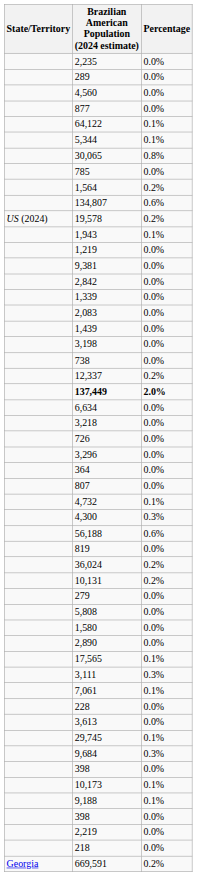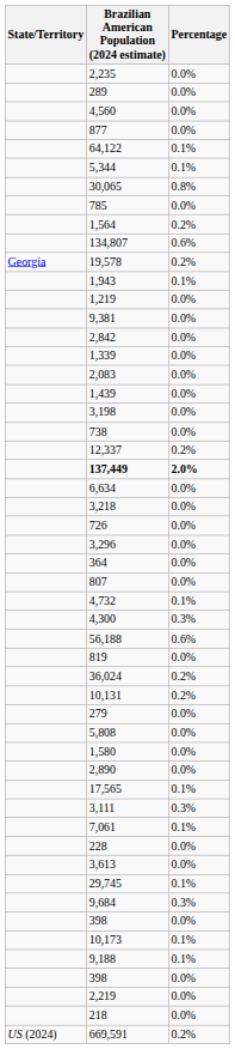 <table class="wikitable sortable">
 <tr>
 <th>State/Territory</th>
 <th>Brazilian<br>American<br>Population<br>(2024 estimate)</th>
 <th>Percentage</th>
 </tr>
 <tr>
 <td></td>
 <td>2,235</td>
 <td>0.0%</td>
 </tr>
 <tr>
 <td></td>
 <td>289</td>
 <td>0.0%</td>
 </tr>
 <tr>
 <td></td>
 <td>4,560</td>
 <td>0.0%</td>
 </tr>
 <tr>
 <td></td>
 <td>877</td>
 <td>0.0%</td>
 </tr>
 <tr>
 <td></td>
 <td>64,122</td>
 <td>0.1%</td>
 </tr>
 <tr>
 <td></td>
 <td>5,344</td>
 <td>0.1%</td>
 </tr>
 <tr>
 <td></td>
 <td>30,065</td>
 <td>0.8%</td>
 </tr>
 <tr>
 <td></td>
 <td>785</td>
 <td>0.0%</td>
 </tr>
 <tr>
 <td></td>
 <td>1,564</td>
 <td>0.2%</td>
 </tr>
 <tr>
 <td></td>
 <td>134,807</td>
 <td>0.6%</td>
 </tr>
 <tr>
-<td><em>US</em> (2024)</td>
+<td> <a href='#'>Georgia</a></td>
 <td>19,578</td>
 <td>0.2%</td>
 </tr>
 <tr>
 <td></td>
 <td>1,943</td>
 <td>0.1%</td>
 </tr>
 <tr>
 <td></td>
 <td>1,219</td>
 <td>0.0%</td>
 </tr>
 <tr>
 <td></td>
 <td>9,381</td>
 <td>0.0%</td>
 </tr>
 <tr>
 <td></td>
 <td>2,842</td>
 <td>0.0%</td>
 </tr>
 <tr>
 <td></td>
 <td>1,339</td>
 <td>0.0%</td>
 </tr>
 <tr>
 <td></td>
 <td>2,083</td>
 <td>0.0%</td>
 </tr>
 <tr>
 <td></td>
 <td>1,439</td>
 <td>0.0%</td>
 </tr>
 <tr>
 <td></td>
 <td>3,198</td>
 <td>0.0%</td>
 </tr>
 <tr>
 <td></td>
 <td>738</td>
 <td>0.0%</td>
 </tr>
 <tr>
 <td></td>
 <td>12,337</td>
 <td>0.2%</td>
 </tr>
 <tr>
 <td></td>
 <td><strong>137,449</strong></td>
 <td><strong>2.0%</strong></td>
 </tr>
 <tr>
 <td></td>
 <td>6,634</td>
 <td>0.0%</td>
 </tr>
 <tr>
 <td></td>
 <td>3,218</td>
 <td>0.0%</td>
 </tr>
 <tr>
 <td></td>
 <td>726</td>
 <td>0.0%</td>
 </tr>
 <tr>
 <td></td>
 <td>3,296</td>
 <td>0.0%</td>
 </tr>
 <tr>
 <td></td>
 <td>364</td>
 <td>0.0%</td>
 </tr>
 <tr>
 <td></td>
 <td>807</td>
 <td>0.0%</td>
 </tr>
 <tr>
 <td></td>
 <td>4,732</td>
 <td>0.1%</td>
 </tr>
 <tr>
 <td></td>
 <td>4,300</td>
 <td>0.3%</td>
 </tr>
 <tr>
 <td></td>
 <td>56,188</td>
 <td>0.6%</td>
 </tr>
 <tr>
 <td></td>
 <td>819</td>
 <td>0.0%</td>
 </tr>
 <tr>
 <td></td>
 <td>36,024</td>
 <td>0.2%</td>
 </tr>
 <tr>
 <td></td>
 <td>10,131</td>
 <td>0.2%</td>
 </tr>
 <tr>
 <td></td>
 <td>279</td>
 <td>0.0%</td>
 </tr>
 <tr>
 <td></td>
 <td>5,808</td>
 <td>0.0%</td>
 </tr>
 <tr>
 <td></td>
 <td>1,580</td>
 <td>0.0%</td>
 </tr>
 <tr>
 <td></td>
 <td>2,890</td>
 <td>0.0%</td>
 </tr>
 <tr>
 <td></td>
 <td>17,565</td>
 <td>0.1%</td>
 </tr>
 <tr>
 <td></td>
 <td>3,111</td>
 <td>0.3%</td>
 </tr>
 <tr>
 <td></td>
 <td>7,061</td>
 <td>0.1%</td>
 </tr>
 <tr>
 <td></td>
 <td>228</td>
 <td>0.0%</td>
 </tr>
 <tr>
 <td></td>
 <td>3,613</td>
 <td>0.0%</td>
 </tr>
 <tr>
 <td></td>
 <td>29,745</td>
 <td>0.1%</td>
 </tr>
 <tr>
 <td></td>
 <td>9,684</td>
 <td>0.3%</td>
 </tr>
 <tr>
 <td></td>
 <td>398</td>
 <td>0.0%</td>
 </tr>
 <tr>
 <td></td>
 <td>10,173</td>
 <td>0.1%</td>
 </tr>
 <tr>
 <td></td>
 <td>9,188</td>
 <td>0.1%</td>
 </tr>
 <tr>
 <td></td>
 <td>398</td>
 <td>0.0%</td>
 </tr>
 <tr>
 <td></td>
 <td>2,219</td>
 <td>0.0%</td>
 </tr>
 <tr>
 <td></td>
 <td>218</td>
 <td>0.0%</td>
 </tr>
 <tr>
-<td> <a href='#'>Georgia</a></td>
+<td><em>US</em> (2024)</td>
 <td>669,591</td>
 <td>0.2%</td>
 </tr>
 </table>
